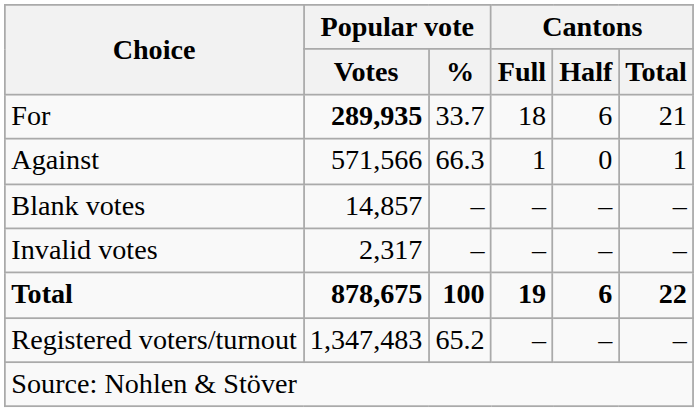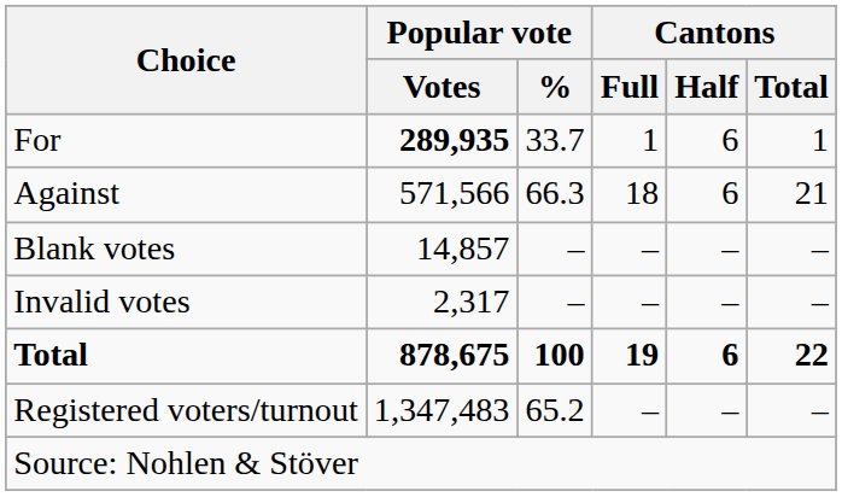 <table class=wikitable style=text-align:right>
 <tr>
 <th rowspan=2>Choice</th>
 <th colspan=2>Popular vote</th>
 <th colspan=3>Cantons</th>
 </tr>
 <tr>
 <th>Votes</th>
 <th>%</th>
 <th>Full</th>
 <th>Half</th>
 <th>Total</th>
 </tr>
 <tr>
 <td align=left>For</td>
 <td><strong>289,935</strong></td>
 <td>33.7</td>
-<td>18</td>
+<td>1</td>
 <td>6</td>
-<td>21</td>
+<td>1</td>
 </tr>
 <tr>
 <td align=left>Against</td>
 <td>571,566</td>
 <td>66.3</td>
-<td>1</td>
-<td>0</td>
-<td>1</td>
+<td>18</td>
+<td>6</td>
+<td>21</td>
 </tr>
 <tr>
 <td align=left>Blank votes</td>
 <td>14,857</td>
 <td>–</td>
 <td>–</td>
 <td>–</td>
 <td>–</td>
 </tr>
 <tr>
 <td align=left>Invalid votes</td>
 <td>2,317</td>
 <td>–</td>
 <td>–</td>
 <td>–</td>
 <td>–</td>
 </tr>
 <tr>
 <td align=left><strong>Total</strong></td>
 <td><strong>878,675</strong></td>
 <td><strong>100</strong></td>
 <td><strong>19</strong></td>
 <td><strong>6</strong></td>
 <td><strong>22</strong></td>
 </tr>
 <tr>
 <td align=left>Registered voters/turnout</td>
 <td>1,347,483</td>
 <td>65.2</td>
 <td>–</td>
 <td>–</td>
 <td>–</td>
 </tr>
 <tr>
 <td align=left colspan=6>Source: Nohlen & Stöver</td>
 </tr>
 </table>
